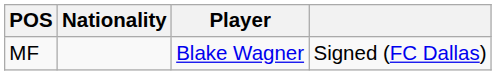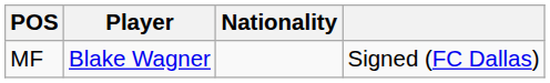 <table class="wikitable">
 <tr>
 <th>POS</th>
+<th>Player</th>
 <th>Nationality</th>
-<th>Player</th>
 <th></th>
 </tr>
 <tr>
 <td>MF</td>
+<td><a href='#'>Blake Wagner</a></td>
 <td></td>
-<td><a href='#'>Blake Wagner</a></td>
 <td>Signed (<a href='#'>FC Dallas</a>)</td>
 </tr>
 </table>
